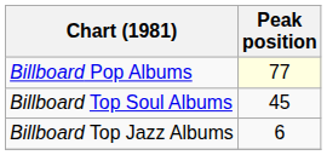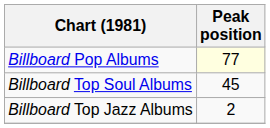 <table class="wikitable">
 <tr>
 <th>Chart (1981)</th>
 <th>Peak<br>position</th>
 </tr>
 <tr>
 <td><a href='#'><em>Billboard</em> Pop Albums</a></td>
 <td align=center style="background: lightyellow;">77</td>
 </tr>
 <tr>
 <td><em>Billboard</em> <a href='#'>Top Soul Albums</a></td>
 <td align=center>45</td>
 </tr>
 <tr>
 <td><em>Billboard</em> Top Jazz Albums</td>
-<td align=center>6</td>
+<td align=center>2</td>
 </tr>
 <tr>
 </tr>
 </table>
